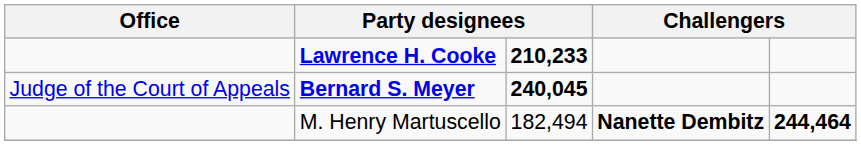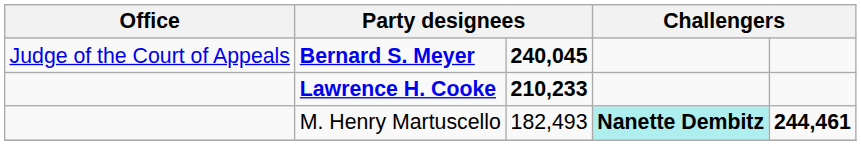 <table class=wikitable>
 <tr bgcolor=lightgrey>
 <th>Office</th>
 <th colspan="2">Party designees</th>
 <th colspan="2">Challengers</th>
-</tr>
-<tr>
-<td></td>
-<td><strong><a href='#'>Lawrence H. Cooke</a></strong></td>
-<td align="right"><strong>210,233</strong></td>
-<td></td>
-<td align="right"></td>
 </tr>
 <tr>
 <td><a href='#'>Judge of the Court of Appeals</a></td>
 <td><strong><a href='#'>Bernard S. Meyer</a></strong></td>
 <td align="right"><strong>240,045</strong></td>
 <td></td>
 <td align="right"></td>
 </tr>
 <tr>
 <td></td>
+<td><strong><a href='#'>Lawrence H. Cooke</a></strong></td>
+<td align="right"><strong>210,233</strong></td>
+<td></td>
+<td align="right"></td>
+</tr>
+<tr>
+<td></td>
 <td>M. Henry Martuscello</td>
-<td align="right">182,494</td>
-<td><strong>Nanette Dembitz</strong></td>
-<td align="right"><strong>244,464</strong></td>
+<td align="right">182,493</td>
+<td style="background: paleturquoise;"><strong>Nanette Dembitz</strong></td>
+<td align="right"><strong>244,461</strong></td>
 </tr>
 <tr>
 </tr>
 </table>
